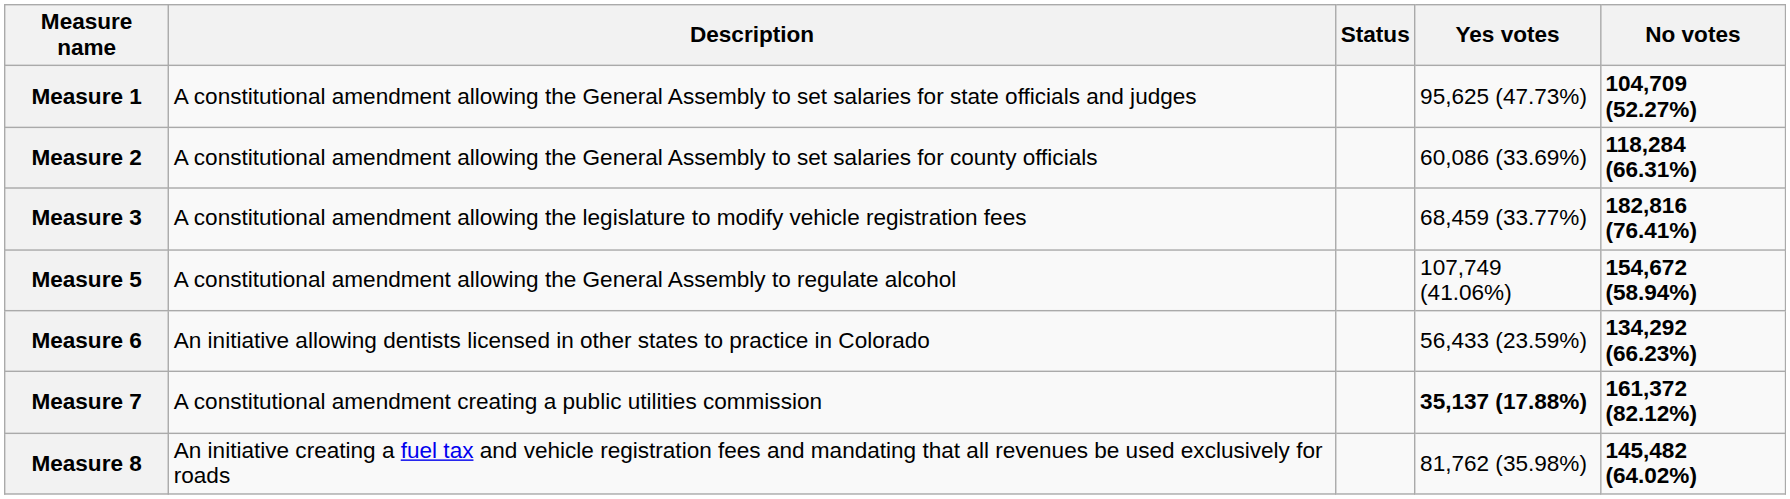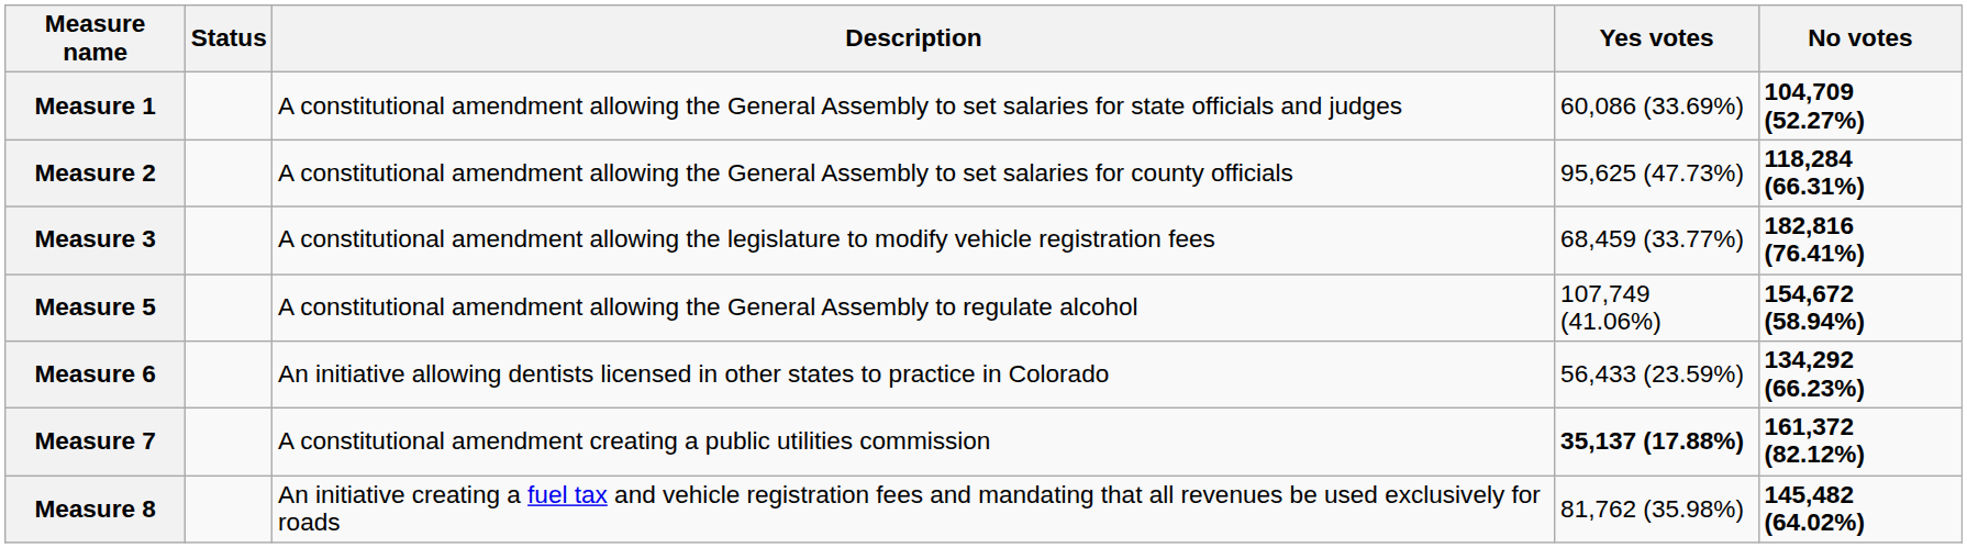 <table class="wikitable sortable plainrowheaders" style="width:100%">
 <tr>
 <th scope="col">Measure name</th>
+<th scope="col">Status</th>
 <th class="unsortable" scope="col">Description</th>
-<th scope="col">Status</th>
 <th scope="col">Yes votes</th>
 <th scope="col">No votes</th>
 </tr>
 <tr>
 <th scope="row">Measure 1</th>
+<td></td>
 <td>A constitutional amendment allowing the General Assembly to set salaries for state officials and judges</td>
-<td></td>
-<td>95,625 (47.73%)</td>
+<td>60,086 (33.69%)</td>
 <td><strong>104,709 (52.27%)</strong></td>
 </tr>
 <tr>
 <th scope="row">Measure 2</th>
+<td></td>
 <td>A constitutional amendment allowing the General Assembly to set salaries for county officials</td>
-<td></td>
-<td>60,086 (33.69%)</td>
+<td>95,625 (47.73%)</td>
 <td><strong>118,284 (66.31%)</strong></td>
 </tr>
 <tr>
 <th scope="row">Measure 3</th>
+<td></td>
 <td>A constitutional amendment allowing the legislature to modify vehicle registration fees</td>
-<td></td>
 <td>68,459 (33.77%)</td>
 <td><strong>182,816 (76.41%)</strong></td>
 </tr>
 <tr>
 <th scope="row">Measure 5</th>
+<td></td>
 <td>A constitutional amendment allowing the General Assembly to regulate alcohol</td>
-<td></td>
 <td>107,749 (41.06%)</td>
 <td><strong>154,672 (58.94%)</strong></td>
 </tr>
 <tr>
 <th scope="row">Measure 6</th>
+<td></td>
 <td>An initiative allowing dentists licensed in other states to practice in Colorado</td>
-<td></td>
 <td>56,433 (23.59%)</td>
 <td><strong>134,292 (66.23%)</strong></td>
 </tr>
 <tr>
 <th scope="row">Measure 7</th>
+<td></td>
 <td>A constitutional amendment creating a public utilities commission</td>
-<td></td>
 <td><strong>35,137 (17.88%)</strong></td>
 <td><strong>161,372 (82.12%)</strong></td>
 </tr>
 <tr>
 <th scope="row">Measure 8</th>
+<td></td>
 <td>An initiative creating a <a href='#'>fuel tax</a> and vehicle registration fees and mandating that all revenues be used exclusively for roads</td>
-<td></td>
 <td>81,762 (35.98%)</td>
 <td><strong>145,482 (64.02%)</strong></td>
 </tr>
 </table>
